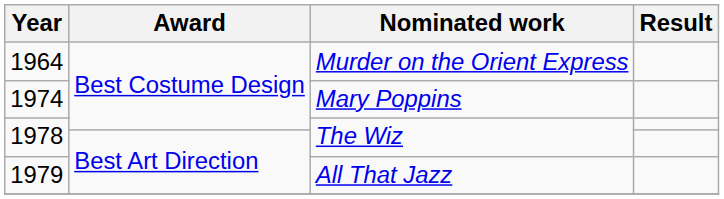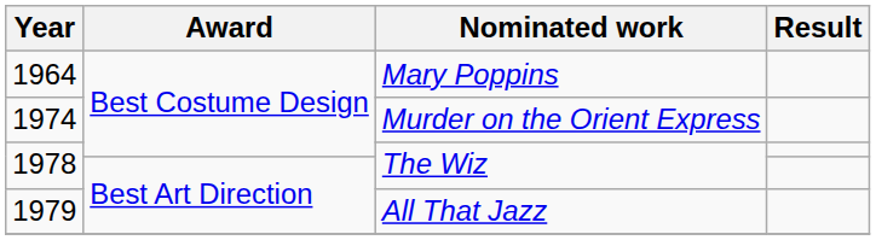 <table class="wikitable sortable">
 <tr>
 <th>Year</th>
 <th>Award</th>
 <th>Nominated work</th>
 <th>Result</th>
 </tr>
 <tr>
 <td>1964</td>
 <td rowspan=3><a href='#'>Best Costume Design</a></td>
-<td><em><a href='#'>Murder on the Orient Express</a></em></td>
+<td><em><a href='#'>Mary Poppins</a></em></td>
 <td></td>
 </tr>
 <tr>
 <td>1974</td>
-<td><em><a href='#'>Mary Poppins</a></em></td>
+<td><em><a href='#'>Murder on the Orient Express</a></em></td>
 <td></td>
 </tr>
 <tr>
 <td rowspan=2>1978</td>
 <td rowspan=2><em><a href='#'>The Wiz</a></em></td>
 <td></td>
 </tr>
 <tr>
 <td rowspan=2><a href='#'>Best Art Direction</a></td>
 <td></td>
 </tr>
 <tr>
 <td>1979</td>
 <td><em><a href='#'>All That Jazz</a></em></td>
 <td></td>
 </tr>
 <tr>
 </tr>
 </table>
